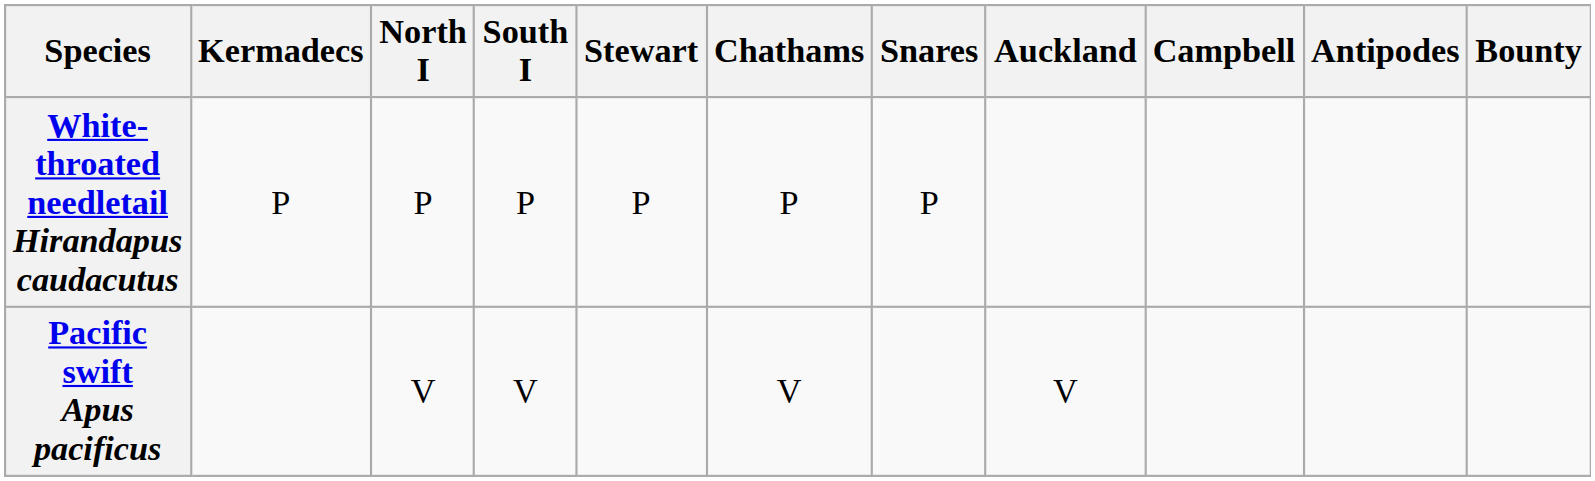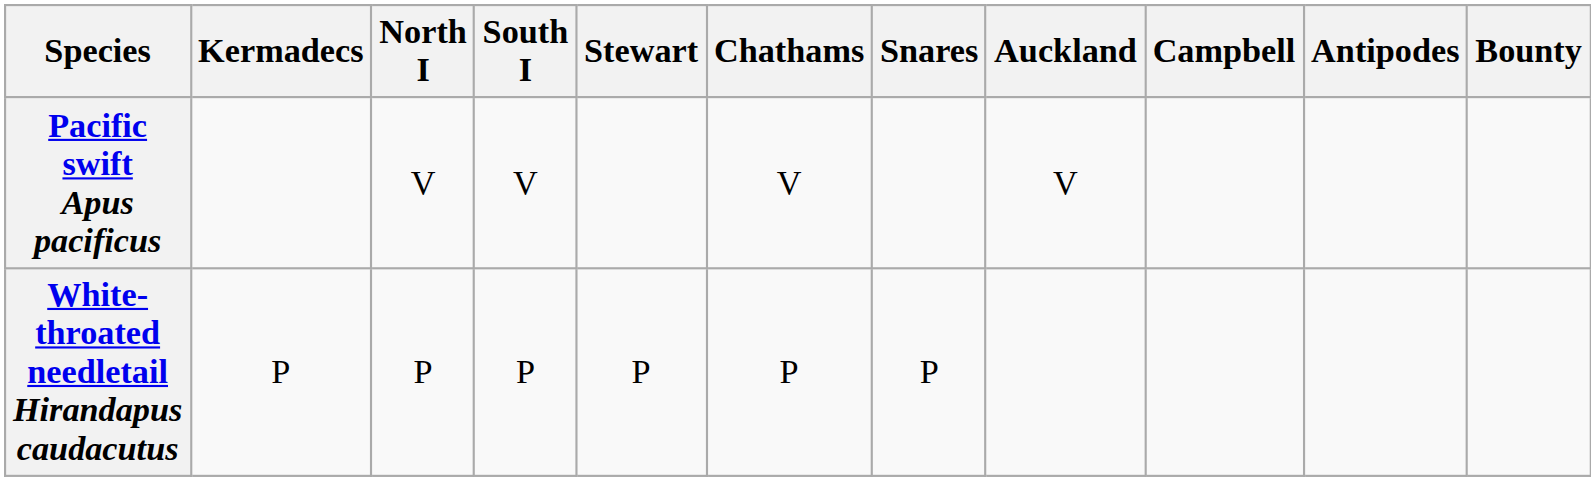 <table class="wikitable" style="text-align:center">
 <tr>
 <th width="200">Species</th>
 <th>Kermadecs</th>
 <th>North I</th>
 <th>South I</th>
 <th>Stewart</th>
 <th>Chathams</th>
 <th>Snares</th>
 <th>Auckland</th>
 <th>Campbell</th>
 <th>Antipodes</th>
 <th>Bounty</th>
 </tr>
 <tr>
+<th><a href='#'>Pacific swift</a><br><em>Apus pacificus</em></th>
+<td></td>
+<td>V</td>
+<td>V</td>
+<td></td>
+<td>V</td>
+<td></td>
+<td>V</td>
+<td></td>
+<td></td>
+<td></td>
+</tr>
+<tr>
 <th><a href='#'>White-throated needletail</a><br><em>Hirandapus caudacutus</em></th>
 <td>P</td>
 <td>P</td>
 <td>P</td>
 <td>P</td>
 <td>P</td>
 <td>P</td>
 <td></td>
 <td></td>
 <td></td>
 <td></td>
 </tr>
-<tr>
-<th><a href='#'>Pacific swift</a><br><em>Apus pacificus</em></th>
-<td></td>
-<td>V</td>
-<td>V</td>
-<td></td>
-<td>V</td>
-<td></td>
-<td>V</td>
-<td></td>
-<td></td>
-<td></td>
-</tr>
 </table>
